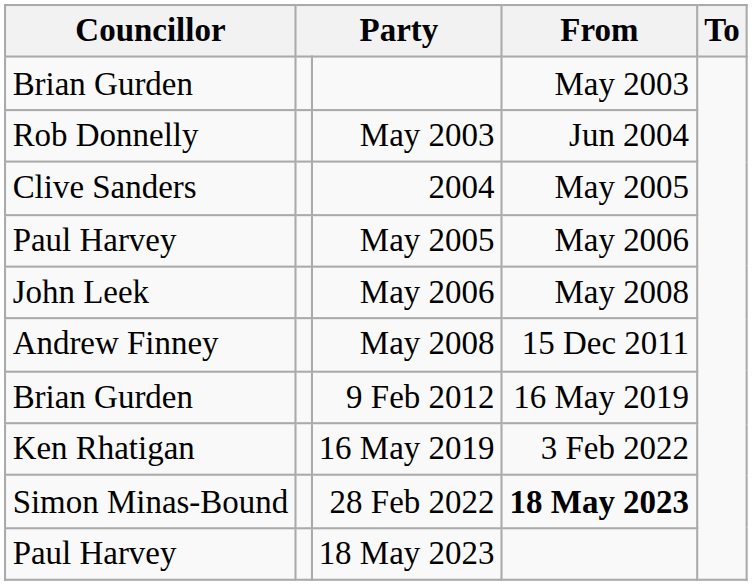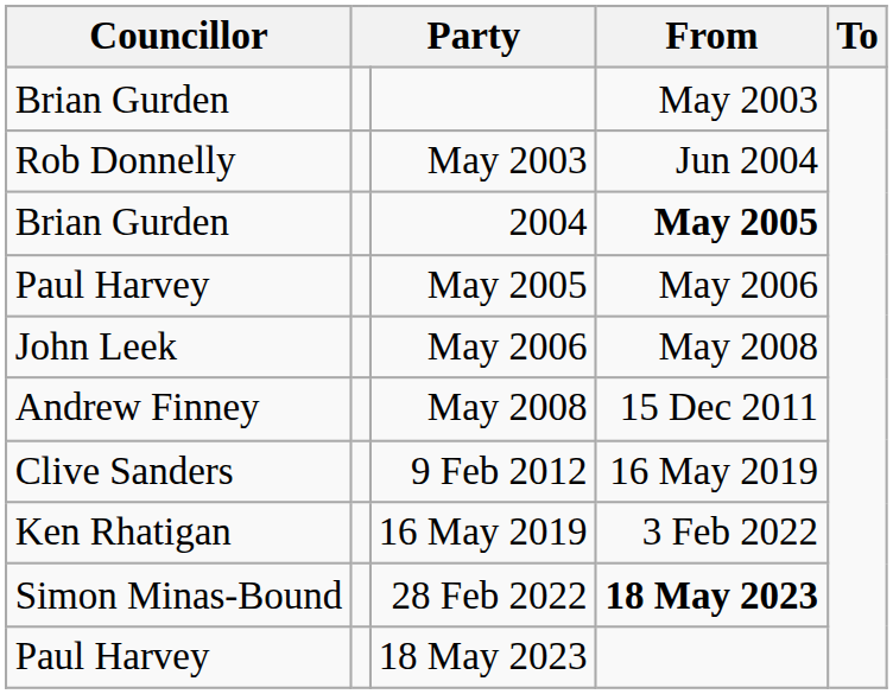 <table class=wikitable>
 <tr>
 <th>Councillor</th>
 <th colspan=2>Party</th>
 <th>From</th>
 <th>To</th>
 </tr>
 <tr>
 <td>Brian Gurden</td>
 <td></td>
 <td align=right></td>
 <td align=right>May 2003</td>
 </tr>
 <tr>
 <td>Rob Donnelly</td>
 <td></td>
 <td align=right>May 2003</td>
 <td align=right>Jun 2004</td>
 </tr>
 <tr>
-<td>Clive Sanders</td>
+<td>Brian Gurden</td>
 <td></td>
 <td align=right>2004</td>
-<td align=right>May 2005</td>
+<td align=right><strong>May 2005</strong></td>
 </tr>
 <tr>
 <td>Paul Harvey</td>
 <td></td>
 <td align=right>May 2005</td>
 <td align=right>May 2006</td>
 </tr>
 <tr>
 <td>John Leek</td>
 <td></td>
 <td align=right>May 2006</td>
 <td align=right>May 2008</td>
 </tr>
 <tr>
 <td>Andrew Finney</td>
 <td></td>
 <td align=right>May 2008</td>
 <td align=right>15 Dec 2011</td>
 </tr>
 <tr>
-<td>Brian Gurden</td>
+<td>Clive Sanders</td>
 <td></td>
 <td align=right>9 Feb 2012</td>
 <td align=right>16 May 2019</td>
 </tr>
 <tr>
 <td>Ken Rhatigan</td>
 <td></td>
 <td align=right>16 May 2019</td>
 <td align=right>3 Feb 2022</td>
 </tr>
 <tr>
 <td>Simon Minas-Bound</td>
 <td></td>
 <td align=right>28 Feb 2022</td>
 <td align=right><strong>18 May 2023</strong></td>
 </tr>
 <tr>
 <td>Paul Harvey</td>
 <td></td>
 <td align=right>18 May 2023</td>
 <td></td>
 </tr>
 </table>
